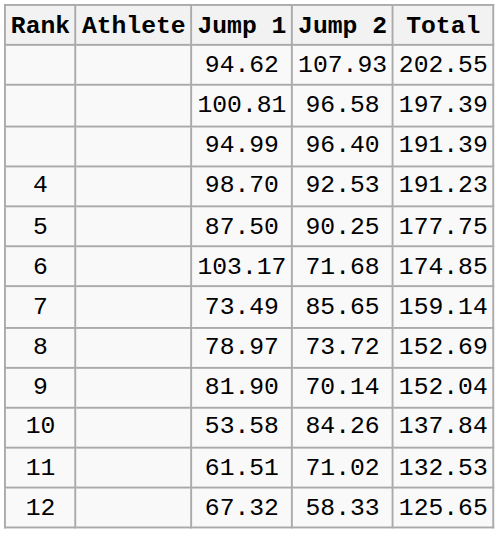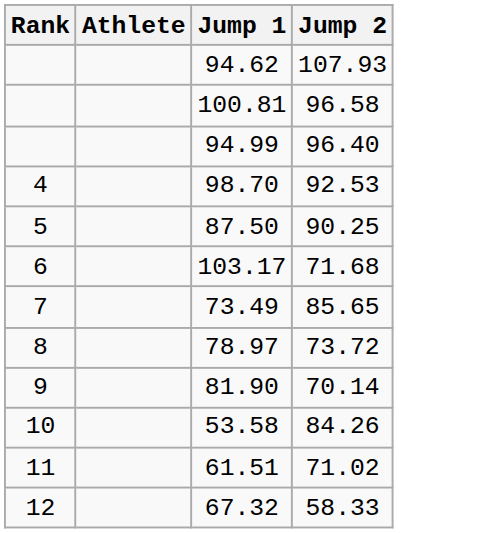 <table class="wikitable" style="text-align:center">
 <tr>
 <th>Rank</th>
 <th>Athlete</th>
 <th>Jump 1</th>
 <th>Jump 2</th>
-<th>Total</th>
 </tr>
 <tr>
 <td></td>
 <td align="left"></td>
 <td>94.62</td>
 <td>107.93</td>
-<td>202.55</td>
 </tr>
 <tr>
 <td></td>
 <td align="left"></td>
 <td>100.81</td>
 <td>96.58</td>
-<td>197.39</td>
 </tr>
 <tr>
 <td></td>
 <td align="left"></td>
 <td>94.99</td>
 <td>96.40</td>
-<td>191.39</td>
 </tr>
 <tr>
 <td>4</td>
 <td align="left"></td>
 <td>98.70</td>
 <td>92.53</td>
-<td>191.23</td>
 </tr>
 <tr>
 <td>5</td>
 <td align="left"></td>
 <td>87.50</td>
 <td>90.25</td>
-<td>177.75</td>
 </tr>
 <tr>
 <td>6</td>
 <td align="left"></td>
 <td>103.17</td>
 <td>71.68</td>
-<td>174.85</td>
 </tr>
 <tr>
 <td>7</td>
 <td align="left"></td>
 <td>73.49</td>
 <td>85.65</td>
-<td>159.14</td>
 </tr>
 <tr>
 <td>8</td>
 <td align="left"></td>
 <td>78.97</td>
 <td>73.72</td>
-<td>152.69</td>
 </tr>
 <tr>
 <td>9</td>
 <td align="left"></td>
 <td>81.90</td>
 <td>70.14</td>
-<td>152.04</td>
 </tr>
 <tr>
 <td>10</td>
 <td align="left"></td>
 <td>53.58</td>
 <td>84.26</td>
-<td>137.84</td>
 </tr>
 <tr>
 <td>11</td>
 <td align="left"></td>
 <td>61.51</td>
 <td>71.02</td>
-<td>132.53</td>
 </tr>
 <tr>
 <td>12</td>
 <td align="left"></td>
 <td>67.32</td>
 <td>58.33</td>
-<td>125.65</td>
 </tr>
 </table>
